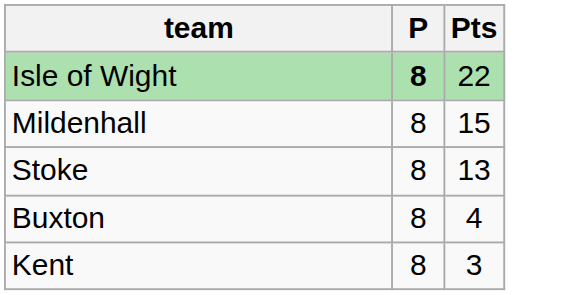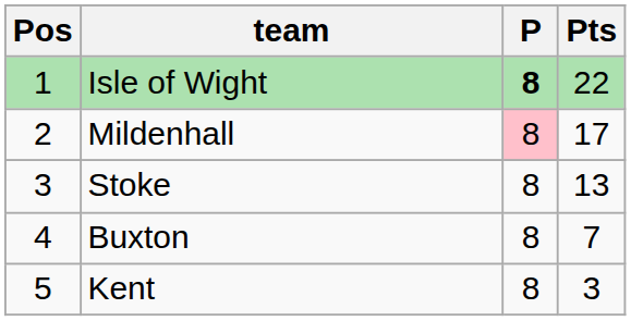 <table class="wikitable" style="font-size: 100%">
 <tr>
+<th width=20>Pos</th>
 <th width=200>team</th>
 <th width=20>P</th>
 <th width=20>Pts</th>
 </tr>
 <tr align=center style="background:#ACE1AF;">
+<td>1</td>
 <td align="left">Isle of Wight</td>
 <td><strong>8</strong></td>
 <td>22</td>
 </tr>
 <tr align=center>
+<td>2</td>
 <td align="left">Mildenhall</td>
-<td>8</td>
-<td>15</td>
+<td style="background: pink;">8</td>
+<td>17</td>
 </tr>
 <tr align=center>
+<td>3</td>
 <td align="left">Stoke</td>
 <td>8</td>
 <td>13</td>
 </tr>
 <tr align=center>
+<td>4</td>
 <td align="left">Buxton</td>
 <td>8</td>
-<td>4</td>
+<td>7</td>
 </tr>
 <tr align=center>
+<td>5</td>
 <td align="left">Kent</td>
 <td>8</td>
 <td>3</td>
 </tr>
 </table>
